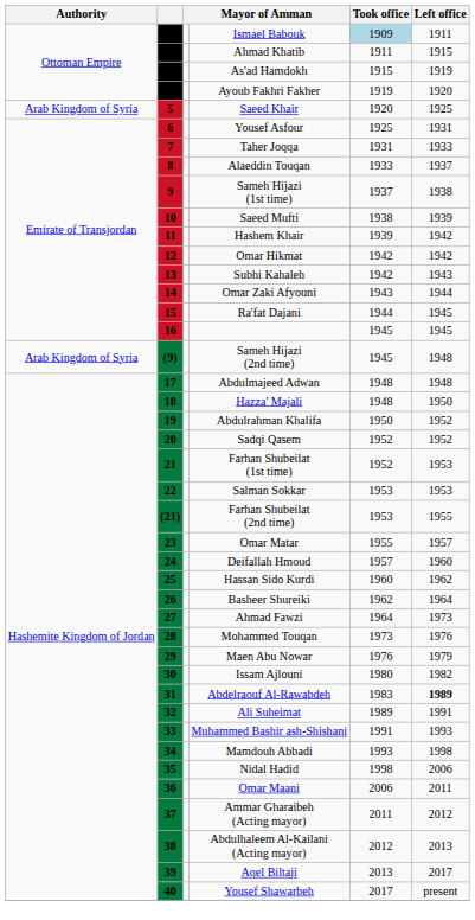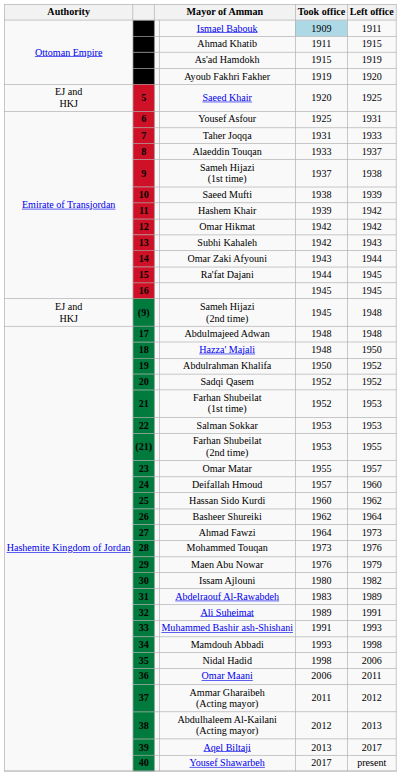 <table class="wikitable" style="text-align: center;">
 <tr>
 <th>Authority</th>
 <th><br></th>
 <th colspan="2">Mayor of Amman</th>
 <th>Took office</th>
 <th>Left office</th>
 </tr>
 <tr>
 <td rowspan="4"><a href='#'>Ottoman Empire</a></td>
 <td style="background:#000000;"><strong>1</strong></td>
 <td></td>
 <td><a href='#'>Ismael Babouk</a></td>
 <td style="background: lightblue;">1909</td>
 <td>1911</td>
 </tr>
 <tr>
 <td style="background:#000000;"><strong>2</strong></td>
 <td></td>
 <td>Ahmad Khatib</td>
 <td>1911</td>
 <td>1915</td>
 </tr>
 <tr>
 <td style="background:#000000;"><strong>3</strong></td>
 <td></td>
 <td>As'ad Hamdokh</td>
 <td>1915</td>
 <td>1919</td>
 </tr>
 <tr>
 <td style="background:#000000;"><strong>4</strong></td>
 <td></td>
 <td>Ayoub Fakhri Fakher</td>
 <td>1919</td>
 <td>1920</td>
 </tr>
 <tr>
-<td><a href='#'>Arab Kingdom of Syria</a></td>
+<td>EJ and<br>HKJ</td>
 <td style="background:#ce1126;"><strong>5</strong></td>
 <td></td>
 <td><a href='#'>Saeed Khair</a></td>
 <td>1920</td>
 <td>1925</td>
 </tr>
 <tr>
 <td rowspan="11"><a href='#'>Emirate of Transjordan</a></td>
 <td style="background:#ce1126;"><strong>6</strong></td>
 <td></td>
 <td>Yousef Asfour</td>
 <td>1925</td>
 <td>1931</td>
 </tr>
 <tr>
 <td style="background:#ce1126;"><strong>7</strong></td>
 <td></td>
 <td>Taher Joqqa</td>
 <td>1931</td>
 <td>1933</td>
 </tr>
 <tr>
 <td style="background:#ce1126;"><strong>8</strong></td>
 <td></td>
 <td>Alaeddin Touqan</td>
 <td>1933</td>
 <td>1937</td>
 </tr>
 <tr>
 <td style="background:#ce1126;"><strong>9</strong></td>
 <td></td>
 <td>Sameh Hijazi <br>(1st time)<br></td>
 <td>1937</td>
 <td>1938</td>
 </tr>
 <tr>
 <td style="background:#ce1126;"><strong>10</strong></td>
 <td></td>
 <td>Saeed Mufti</td>
 <td>1938</td>
 <td>1939</td>
 </tr>
 <tr>
 <td style="background:#ce1126;"><strong>11</strong></td>
 <td></td>
 <td>Hashem Khair</td>
 <td>1939</td>
 <td>1942</td>
 </tr>
 <tr>
 <td style="background:#ce1126;"><strong>12</strong></td>
 <td></td>
 <td>Omar Hikmat</td>
 <td>1942</td>
 <td>1942</td>
 </tr>
 <tr>
 <td style="background:#ce1126;"><strong>13</strong></td>
 <td></td>
 <td>Subhi Kahaleh</td>
 <td>1942</td>
 <td>1943</td>
 </tr>
 <tr>
 <td style="background:#ce1126;"><strong>14</strong></td>
 <td></td>
 <td>Omar Zaki Afyouni</td>
 <td>1943</td>
 <td>1944</td>
 </tr>
 <tr>
 <td style="background:#ce1126;"><strong>15</strong></td>
 <td></td>
 <td>Ra'fat Dajani</td>
 <td>1944</td>
 <td>1945</td>
 </tr>
 <tr>
 <td style="background:#ce1126;"><strong>16</strong></td>
 <td></td>
 <td></td>
 <td>1945</td>
 <td>1945</td>
 </tr>
 <tr>
-<td><a href='#'>Arab Kingdom of Syria</a></td>
+<td>EJ and<br>HKJ</td>
 <td style="background:#007a3d;"><strong>(9)</strong></td>
 <td></td>
 <td>Sameh Hijazi <br>(2nd time)<br></td>
 <td>1945</td>
 <td>1948</td>
 </tr>
 <tr>
 <td rowspan="25"><a href='#'>Hashemite Kingdom of Jordan</a></td>
 <td style="background:#007a3d;"><strong>17</strong></td>
 <td></td>
 <td>Abdulmajeed Adwan</td>
 <td>1948</td>
 <td>1948</td>
 </tr>
 <tr>
 <td style="background:#007a3d;"><strong>18</strong></td>
 <td></td>
 <td><a href='#'>Hazza' Majali</a></td>
 <td>1948</td>
 <td>1950</td>
 </tr>
 <tr>
 <td style="background:#007a3d;"><strong>19</strong></td>
 <td></td>
 <td>Abdulrahman Khalifa</td>
 <td>1950</td>
 <td>1952</td>
 </tr>
 <tr>
 <td style="background:#007a3d;"><strong>20</strong></td>
 <td></td>
 <td>Sadqi Qasem</td>
 <td>1952</td>
 <td>1952</td>
 </tr>
 <tr>
 <td style="background:#007a3d;"><strong>21</strong></td>
 <td></td>
 <td>Farhan Shubeilat <br>(1st time)<br></td>
 <td>1952</td>
 <td>1953</td>
 </tr>
 <tr>
 <td style="background:#007a3d;"><strong>22</strong></td>
 <td></td>
 <td>Salman Sokkar</td>
 <td>1953</td>
 <td>1953</td>
 </tr>
 <tr>
 <td style="background:#007a3d;"><strong>(21)</strong></td>
 <td></td>
 <td>Farhan Shubeilat <br>(2nd time)<br></td>
 <td>1953</td>
 <td>1955</td>
 </tr>
 <tr>
 <td style="background:#007a3d;"><strong>23</strong></td>
 <td></td>
 <td>Omar Matar</td>
 <td>1955</td>
 <td>1957</td>
 </tr>
 <tr>
 <td style="background:#007a3d;"><strong>24</strong></td>
 <td></td>
 <td>Deifallah Hmoud</td>
 <td>1957</td>
 <td>1960</td>
 </tr>
 <tr>
 <td style="background:#007a3d;"><strong>25</strong></td>
 <td></td>
 <td>Hassan Sido Kurdi</td>
 <td>1960</td>
 <td>1962</td>
 </tr>
 <tr>
 <td style="background:#007a3d;"><strong>26</strong></td>
 <td></td>
 <td>Basheer Shureiki</td>
 <td>1962</td>
 <td>1964</td>
 </tr>
 <tr>
 <td style="background:#007a3d;"><strong>27</strong></td>
 <td></td>
 <td>Ahmad Fawzi</td>
 <td>1964</td>
 <td>1973</td>
 </tr>
 <tr>
 <td style="background:#007a3d;"><strong>28</strong></td>
 <td></td>
 <td>Mohammed Touqan</td>
 <td>1973</td>
 <td>1976</td>
 </tr>
 <tr>
 <td style="background:#007a3d;"><strong>29</strong></td>
 <td></td>
 <td>Maen Abu Nowar</td>
 <td>1976</td>
 <td>1979</td>
 </tr>
 <tr>
 <td style="background:#007a3d;"><strong>30</strong></td>
 <td></td>
 <td>Issam Ajlouni</td>
 <td>1980</td>
 <td>1982</td>
 </tr>
 <tr>
 <td style="background:#007a3d;"><strong>31</strong></td>
 <td></td>
 <td><a href='#'>Abdelraouf Al-Rawabdeh</a></td>
 <td>1983</td>
-<td><strong>1989</strong></td>
+<td>1989</td>
 </tr>
 <tr>
 <td style="background:#007a3d;"><strong>32</strong></td>
 <td></td>
 <td><a href='#'>Ali Suheimat</a></td>
 <td>1989</td>
 <td>1991</td>
 </tr>
 <tr>
 <td style="background:#007a3d;"><strong>33</strong></td>
 <td></td>
 <td><a href='#'>Muhammed Bashir ash-Shishani</a></td>
 <td>1991</td>
 <td>1993</td>
 </tr>
 <tr>
 <td style="background:#007a3d;"><strong>34</strong></td>
 <td></td>
 <td>Mamdouh Abbadi</td>
 <td>1993</td>
 <td>1998</td>
 </tr>
 <tr>
 <td style="background:#007a3d;"><strong>35</strong></td>
 <td></td>
 <td>Nidal Hadid</td>
 <td>1998</td>
 <td>2006</td>
 </tr>
 <tr>
 <td style="background:#007a3d;"><strong>36</strong></td>
 <td></td>
 <td><a href='#'>Omar Maani</a></td>
 <td>2006</td>
 <td>2011</td>
 </tr>
 <tr>
 <td style="background:#007a3d;"><strong>37</strong></td>
 <td></td>
 <td>Ammar Gharaibeh <br>(Acting mayor)<br></td>
 <td>2011</td>
 <td>2012</td>
 </tr>
 <tr>
 <td style="background:#007a3d;"><strong>38</strong></td>
 <td></td>
 <td>Abdulhaleem Al-Kailani <br>(Acting mayor)<br></td>
 <td>2012</td>
 <td>2013</td>
 </tr>
 <tr>
 <td style="background:#007a3d;"><strong>39</strong></td>
 <td></td>
 <td><a href='#'>Aqel Biltaji</a></td>
 <td>2013</td>
 <td>2017</td>
 </tr>
 <tr>
 <td style="background:#007a3d;"><strong>40</strong></td>
 <td></td>
 <td><a href='#'>Yousef Shawarbeh</a></td>
 <td>2017</td>
 <td>present</td>
 </tr>
 <tr>
 </tr>
 </table>
